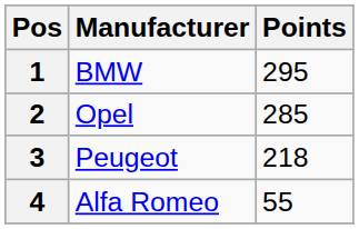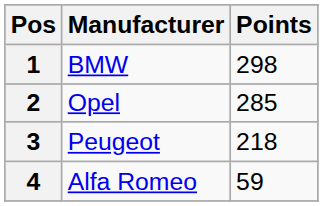 <table class="wikitable" style="font-size: 90%">
 <tr>
 <th>Pos</th>
 <th>Manufacturer</th>
 <th>Points</th>
 </tr>
 <tr>
 <th>1</th>
 <td> <a href='#'>BMW</a></td>
-<td>295</td>
+<td>298</td>
 </tr>
 <tr>
 <th>2</th>
 <td> <a href='#'>Opel</a></td>
 <td>285</td>
 </tr>
 <tr>
 <th>3</th>
 <td> <a href='#'>Peugeot</a></td>
 <td>218</td>
 </tr>
 <tr>
 <th>4</th>
 <td> <a href='#'>Alfa Romeo</a></td>
-<td>55</td>
+<td>59</td>
 </tr>
 </table>
